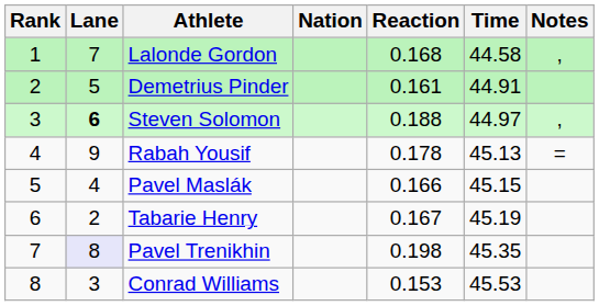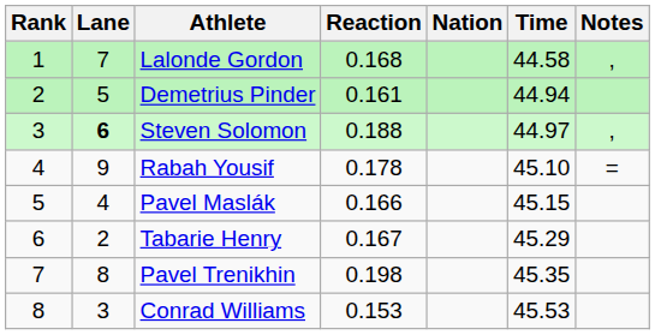 <table class="wikitable sortable" style="text-align:center">
 <tr>
 <th>Rank</th>
 <th>Lane</th>
 <th>Athlete</th>
+<th>Reaction</th>
 <th>Nation</th>
-<th>Reaction</th>
 <th>Time</th>
 <th>Notes</th>
 </tr>
 <tr style="background:#bbf3bb;">
 <td>1</td>
 <td>7</td>
 <td align=left><a href='#'>Lalonde Gordon</a></td>
+<td>0.168</td>
 <td align=left></td>
-<td>0.168</td>
 <td>44.58</td>
 <td>, </td>
 </tr>
 <tr style="background:#bbf3bb;">
 <td>2</td>
 <td>5</td>
 <td align=left><a href='#'>Demetrius Pinder</a></td>
+<td>0.161</td>
 <td align=left></td>
-<td>0.161</td>
-<td>44.91</td>
+<td>44.94</td>
 <td></td>
 </tr>
 <tr style="background:#ccf9cc;">
 <td>3</td>
 <td><strong>6</strong></td>
 <td align=left><a href='#'>Steven Solomon</a></td>
+<td>0.188</td>
 <td align=left></td>
-<td>0.188</td>
 <td>44.97</td>
 <td>, </td>
 </tr>
 <tr>
 <td>4</td>
 <td>9</td>
 <td align=left><a href='#'>Rabah Yousif</a></td>
+<td>0.178</td>
 <td align=left></td>
-<td>0.178</td>
-<td>45.13</td>
+<td>45.10</td>
 <td>=</td>
 </tr>
 <tr>
 <td>5</td>
 <td>4</td>
 <td align=left><a href='#'>Pavel Maslák</a></td>
+<td>0.166</td>
 <td align=left></td>
-<td>0.166</td>
 <td>45.15</td>
 <td></td>
 </tr>
 <tr>
 <td>6</td>
 <td>2</td>
 <td align=left><a href='#'>Tabarie Henry</a></td>
+<td>0.167</td>
 <td align=left></td>
-<td>0.167</td>
-<td>45.19</td>
+<td>45.29</td>
 <td></td>
 </tr>
 <tr>
 <td>7</td>
-<td style="background: lavender;">8</td>
+<td>8</td>
 <td align=left><a href='#'>Pavel Trenikhin</a></td>
+<td>0.198</td>
 <td align=left></td>
-<td>0.198</td>
 <td>45.35</td>
 <td></td>
 </tr>
 <tr>
 <td>8</td>
 <td>3</td>
 <td align=left><a href='#'>Conrad Williams</a></td>
+<td>0.153</td>
 <td align=left></td>
-<td>0.153</td>
 <td>45.53</td>
 <td></td>
 </tr>
 </table>
